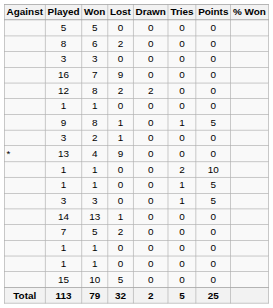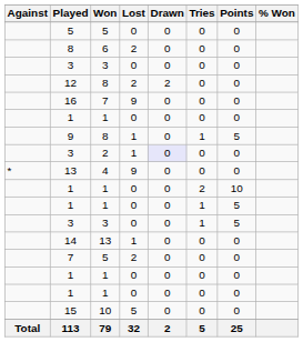 <table class="sortable wikitable" style="text-align: center;">
 <tr>
 </tr>
 <tr>
 <th>Against</th>
 <th>Played</th>
 <th>Won</th>
 <th>Lost</th>
 <th>Drawn</th>
 <th>Tries</th>
 <th>Points</th>
 <th>% Won</th>
 </tr>
 <tr bgcolor="#d0ffd0" align="center">
 </tr>
 <tr>
 <td align="left"></td>
 <td>5</td>
 <td>5</td>
 <td>0</td>
 <td>0</td>
 <td>0</td>
 <td>0</td>
 <td></td>
 </tr>
 <tr>
 <td align="left"></td>
 <td>8</td>
 <td>6</td>
 <td>2</td>
 <td>0</td>
 <td>0</td>
 <td>0</td>
 <td></td>
 </tr>
 <tr>
 <td align="left"></td>
 <td>3</td>
 <td>3</td>
 <td>0</td>
 <td>0</td>
 <td>0</td>
 <td>0</td>
 <td></td>
 </tr>
 <tr>
 <td align="left"></td>
-<td>16</td>
-<td>7</td>
-<td>9</td>
-<td>0</td>
+<td>12</td>
+<td>8</td>
+<td>2</td>
+<td>2</td>
 <td>0</td>
 <td>0</td>
 <td></td>
 </tr>
 <tr>
 <td align="left"></td>
-<td>12</td>
-<td>8</td>
-<td>2</td>
-<td>2</td>
+<td>16</td>
+<td>7</td>
+<td>9</td>
+<td>0</td>
 <td>0</td>
 <td>0</td>
 <td></td>
 </tr>
 <tr>
 <td align="left"></td>
 <td>1</td>
 <td>1</td>
 <td>0</td>
 <td>0</td>
 <td>0</td>
 <td>0</td>
 <td></td>
 </tr>
 <tr>
 <td align="left"></td>
 <td>9</td>
 <td>8</td>
 <td>1</td>
 <td>0</td>
 <td>1</td>
 <td>5</td>
 <td></td>
 </tr>
 <tr>
 <td align="left"></td>
 <td>3</td>
 <td>2</td>
 <td>1</td>
-<td>0</td>
+<td style="background: lavender;">0</td>
 <td>0</td>
 <td>0</td>
 <td></td>
 </tr>
 <tr>
 <td align="left">*</td>
 <td>13</td>
 <td>4</td>
 <td>9</td>
 <td>0</td>
 <td>0</td>
 <td>0</td>
 <td></td>
 </tr>
 <tr>
 <td align="left"></td>
 <td>1</td>
 <td>1</td>
 <td>0</td>
 <td>0</td>
 <td>2</td>
 <td>10</td>
 <td></td>
 </tr>
 <tr>
 <td align="left"></td>
 <td>1</td>
 <td>1</td>
 <td>0</td>
 <td>0</td>
 <td>1</td>
 <td>5</td>
 <td></td>
 </tr>
 <tr>
 <td align="left"></td>
 <td>3</td>
 <td>3</td>
 <td>0</td>
 <td>0</td>
 <td>1</td>
 <td>5</td>
 <td></td>
 </tr>
 <tr>
 <td align="left"></td>
 <td>14</td>
 <td>13</td>
 <td>1</td>
 <td>0</td>
 <td>0</td>
 <td>0</td>
 <td></td>
 </tr>
 <tr>
 <td align="left"></td>
 <td>7</td>
 <td>5</td>
 <td>2</td>
 <td>0</td>
 <td>0</td>
 <td>0</td>
 <td></td>
 </tr>
 <tr>
 <td align="left"></td>
 <td>1</td>
 <td>1</td>
 <td>0</td>
 <td>0</td>
 <td>0</td>
 <td>0</td>
 <td></td>
 </tr>
 <tr>
 <td align="left"></td>
 <td>1</td>
 <td>1</td>
 <td>0</td>
 <td>0</td>
 <td>0</td>
 <td>0</td>
 <td></td>
 </tr>
 <tr>
 <td align="left"></td>
 <td>15</td>
 <td>10</td>
 <td>5</td>
 <td>0</td>
 <td>0</td>
 <td>0</td>
 <td></td>
 </tr>
 <tr>
 </tr>
 <tr class="sortbottom">
 <th>Total</th>
 <th>113</th>
 <th>79</th>
 <th>32</th>
 <th>2</th>
 <th>5</th>
 <th>25</th>
 <th></th>
 </tr>
 </table>
